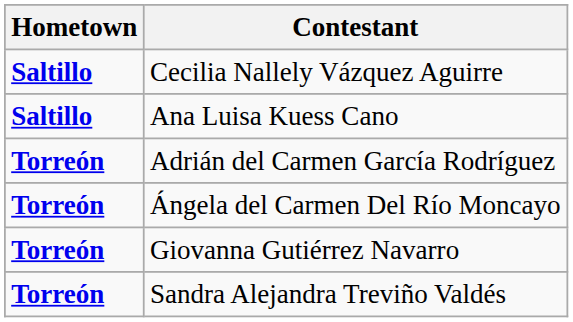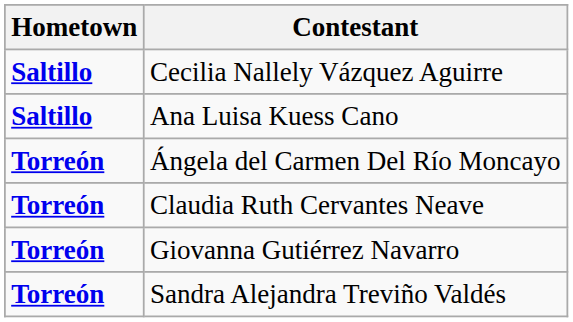 <table class="wikitable sortable" style="font-size: 95%;">
 <tr>
 <th>Hometown</th>
 <th>Contestant</th>
 </tr>
 <tr>
 <td><strong><a href='#'>Saltillo</a></strong></td>
 <td>Cecilia Nallely Vázquez Aguirre</td>
 </tr>
 <tr>
 <td><strong><a href='#'>Saltillo</a></strong></td>
 <td>Ana Luisa Kuess Cano</td>
 </tr>
 <tr>
 <td><strong><a href='#'>Torreón</a></strong></td>
-<td>Adrián del Carmen García Rodríguez</td>
+<td>Ángela del Carmen Del Río Moncayo</td>
 </tr>
 <tr>
 <td><strong><a href='#'>Torreón</a></strong></td>
-<td>Ángela del Carmen Del Río Moncayo</td>
+<td>Claudia Ruth Cervantes Neave</td>
 </tr>
 <tr>
 <td><strong><a href='#'>Torreón</a></strong></td>
 <td>Giovanna Gutiérrez Navarro</td>
 </tr>
 <tr>
 <td><strong><a href='#'>Torreón</a></strong></td>
 <td>Sandra Alejandra Treviño Valdés</td>
 </tr>
 </table>
